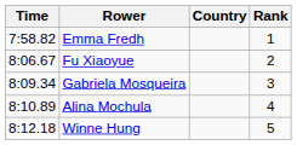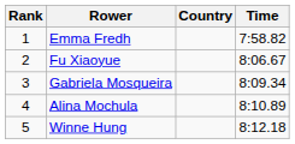 <table class="wikitable" style="text-align:center">
 <tr>
-<th>Time</th>
+<th>Rank</th>
 <th>Rower</th>
 <th>Country</th>
-<th>Rank</th>
+<th>Time</th>
 </tr>
 <tr>
-<td>7:58.82</td>
+<td>1</td>
 <td align="left"><a href='#'>Emma Fredh</a></td>
 <td align="left"></td>
-<td>1</td>
+<td>7:58.82</td>
 </tr>
 <tr>
-<td>8:06.67</td>
+<td>2</td>
 <td align="left"><a href='#'>Fu Xiaoyue</a></td>
 <td align="left"></td>
-<td>2</td>
+<td>8:06.67</td>
 </tr>
 <tr>
-<td>8:09.34</td>
+<td>3</td>
 <td align="left"><a href='#'>Gabriela Mosqueira</a></td>
 <td align="left"></td>
-<td>3</td>
+<td>8:09.34</td>
 </tr>
 <tr>
-<td>8:10.89</td>
+<td>4</td>
 <td align="left"><a href='#'>Alina Mochula</a></td>
 <td align="left"></td>
-<td>4</td>
+<td>8:10.89</td>
 </tr>
 <tr>
-<td>8:12.18</td>
+<td>5</td>
 <td align="left"><a href='#'>Winne Hung</a></td>
 <td align="left"></td>
-<td>5</td>
+<td>8:12.18</td>
 </tr>
 </table>
